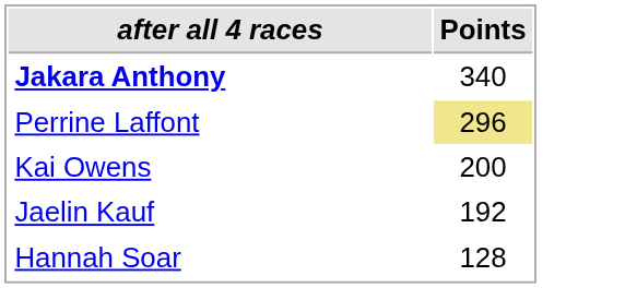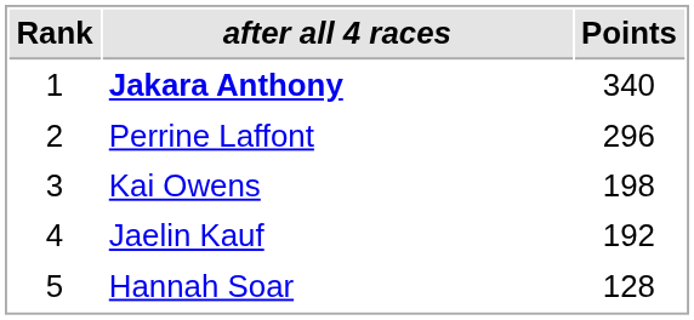 <table cellspacing="1" cellpadding="3" style="border:1px solid #aaa; font-size:86%;">
 <tr style="background:#e4e4e4;">
+<th style="border-bottom:1px solid #aaa; width:10px;">Rank</th>
 <th style="border-bottom:1px solid #aaa; width:200px;"><em>after all 4 races</em></th>
 <th style="border-bottom:1px solid #aaa; width:20px;">Points</th>
 </tr>
 <tr>
+<td align=center>1</td>
 <td><strong> <a href='#'>Jakara Anthony</a></strong></td>
 <td align=center>340</td>
 </tr>
 <tr>
+<td align=center>2</td>
 <td> <a href='#'>Perrine Laffont</a></td>
-<td align=center style="background: khaki;">296</td>
+<td align=center>296</td>
 </tr>
 <tr>
+<td align=center>3</td>
 <td> <a href='#'>Kai Owens</a></td>
-<td align=center>200</td>
+<td align=center>198</td>
 </tr>
 <tr>
+<td align=center>4</td>
 <td> <a href='#'>Jaelin Kauf</a></td>
 <td align=center>192</td>
 </tr>
 <tr>
+<td align=center>5</td>
 <td> <a href='#'>Hannah Soar</a></td>
 <td align=center>128</td>
 </tr>
 </table>
